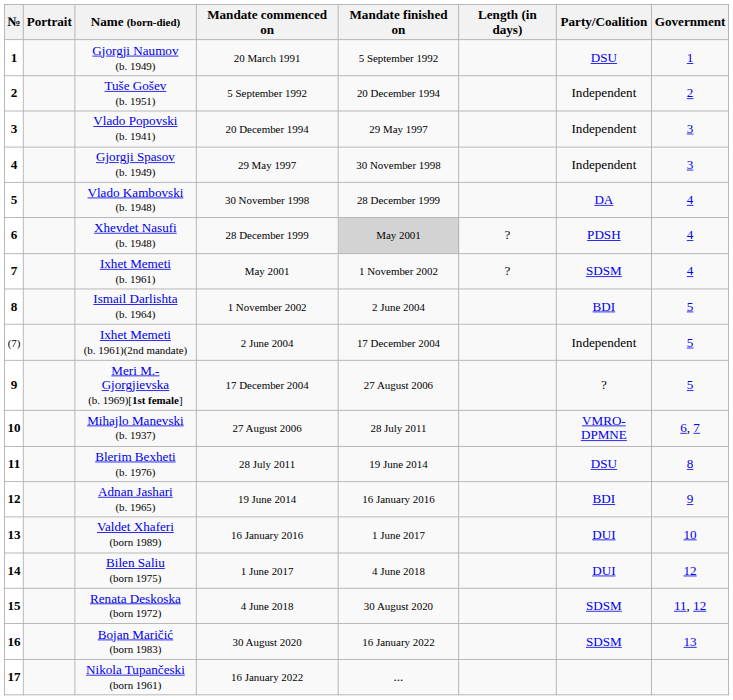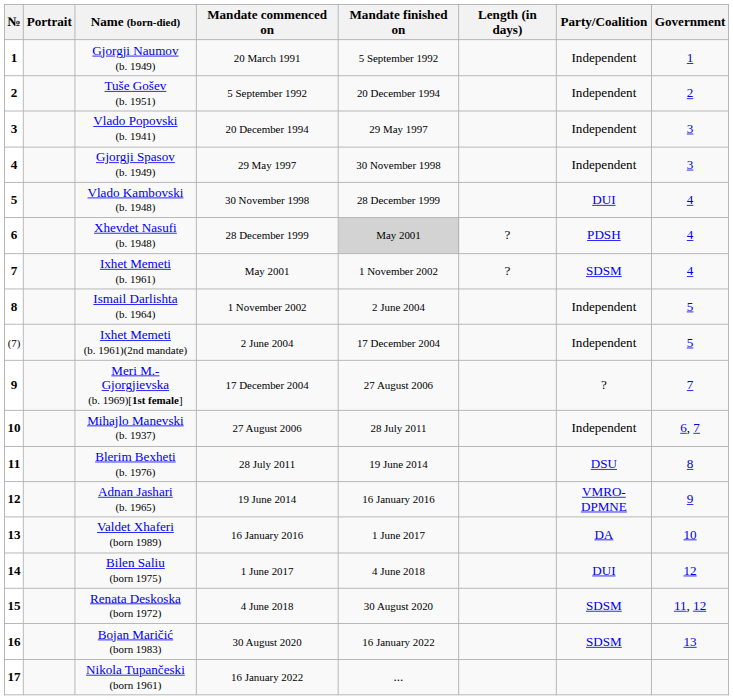 <table class="wikitable" style="width:100%; text-align:center">
 <tr>
 <th>№</th>
 <th>Portrait</th>
 <th>Name  <small>(born-died)</small></th>
 <th>Mandate commenced on</th>
 <th>Mandate finished on</th>
 <th>Length (in days)</th>
 <th>Party/Coalition</th>
 <th>Government</th>
 </tr>
 <tr>
 <td style="background:white"><strong>1</strong></td>
 <td></td>
 <td><a href='#'>Gjorgji Naumov</a><br><small>(b. 1949)</small></td>
 <td><small>20 March 1991</small></td>
 <td><small>5 September 1992</small></td>
 <td></td>
-<td><a href='#'>DSU</a></td>
+<td>Independent</td>
 <td><a href='#'>1</a></td>
 </tr>
 <tr>
 <td style="background:white"><strong>2</strong></td>
 <td></td>
 <td><a href='#'>Tuše Gošev</a><br><small>(b. 1951)</small></td>
 <td><small>5 September 1992</small></td>
 <td><small>20 December 1994</small></td>
 <td></td>
 <td>Independent</td>
 <td><a href='#'>2</a></td>
 </tr>
 <tr>
 <td style="background:white"><strong>3</strong></td>
 <td></td>
 <td><a href='#'>Vlado Popovski</a><br><small>(b. 1941)</small></td>
 <td><small>20 December 1994</small></td>
 <td><small>29 May 1997</small></td>
 <td></td>
 <td>Independent</td>
 <td><a href='#'>3</a></td>
 </tr>
 <tr>
 <td style="background:white"><strong>4</strong></td>
 <td></td>
 <td><a href='#'>Gjorgji Spasov</a><br><small>(b. 1949)</small></td>
 <td><small>29 May 1997</small></td>
 <td><small>30 November 1998</small></td>
 <td></td>
 <td>Independent</td>
 <td><a href='#'>3</a></td>
 </tr>
 <tr>
 <td style="background:white"><strong>5</strong></td>
 <td></td>
 <td><a href='#'>Vlado Kambovski</a><br><small>(b. 1948)</small></td>
 <td><small>30 November 1998</small></td>
 <td><small>28 December 1999</small></td>
 <td></td>
-<td><a href='#'>DA</a></td>
+<td><a href='#'>DUI</a></td>
 <td><a href='#'>4</a></td>
 </tr>
 <tr>
 <td style="background:white"><strong>6</strong></td>
 <td></td>
 <td><a href='#'>Xhevdet Nasufi</a><br><small>(b. 1948)</small></td>
 <td><small>28 December 1999</small></td>
 <td style="background: lightgrey;"><small>May 2001</small></td>
 <td>?</td>
 <td><a href='#'>PDSH</a></td>
 <td><a href='#'>4</a></td>
 </tr>
 <tr>
 <td style="background:white"><strong>7</strong></td>
 <td></td>
 <td><a href='#'>Ixhet Memeti</a><br><small>(b. 1961)</small></td>
 <td><small>May 2001</small></td>
 <td><small>1 November 2002</small></td>
 <td>?</td>
 <td><a href='#'>SDSM</a></td>
 <td><a href='#'>4</a></td>
 </tr>
 <tr>
 <td style="background:white"><strong>8</strong></td>
 <td></td>
 <td><a href='#'>Ismail Darlishta</a><br><small>(b. 1964)</small></td>
 <td><small>1 November 2002</small></td>
 <td><small>2 June 2004</small></td>
 <td></td>
-<td><a href='#'>BDI</a></td>
+<td>Independent</td>
 <td><a href='#'>5</a></td>
 </tr>
 <tr>
 <td style="background:white"><small>(7)</small></td>
 <td></td>
 <td><a href='#'>Ixhet Memeti</a><br><small>(b. 1961)(2nd mandate)</small></td>
 <td><small>2 June 2004</small></td>
 <td><small>17 December 2004</small></td>
 <td></td>
 <td>Independent</td>
 <td><a href='#'>5</a></td>
 </tr>
 <tr>
 <td style="background:white"><strong>9</strong></td>
 <td></td>
 <td><a href='#'>Meri M.-Gjorgjievska</a><br><small>(b. 1969)[<strong>1st female</strong>]</small></td>
 <td><small>17 December 2004</small></td>
 <td><small>27 August 2006</small></td>
 <td></td>
 <td>?</td>
-<td><a href='#'>5</a></td>
+<td><a href='#'>7</a></td>
 </tr>
 <tr>
 <td style="background:white"><strong>10</strong></td>
 <td></td>
 <td><a href='#'>Mihajlo Manevski</a><br><small>(b. 1937)</small></td>
 <td><small>27 August 2006</small></td>
 <td><small>28 July 2011</small></td>
 <td></td>
-<td><a href='#'>VMRO-DPMNE</a></td>
+<td>Independent</td>
 <td><a href='#'>6</a>, <a href='#'>7</a></td>
 </tr>
 <tr>
 <td style="background:white"><strong>11</strong></td>
 <td></td>
 <td><a href='#'>Blerim Bexheti</a><br><small>(b. 1976)</small></td>
 <td><small>28 July 2011</small></td>
 <td><small>19 June 2014</small></td>
 <td></td>
 <td><a href='#'>DSU</a></td>
 <td><a href='#'>8</a></td>
 </tr>
 <tr>
 <td style="background:white"><strong>12</strong></td>
 <td></td>
 <td><a href='#'>Adnan Jashari</a><br><small>(b. 1965)</small></td>
 <td><small>19 June 2014</small></td>
 <td><small>16 January 2016</small></td>
 <td></td>
-<td><a href='#'>BDI</a></td>
+<td><a href='#'>VMRO-DPMNE</a></td>
 <td><a href='#'>9</a></td>
 </tr>
 <tr>
 <td style="background:white"><strong>13</strong></td>
 <td></td>
 <td><a href='#'>Valdet Xhaferi</a><br><small>(born 1989)</small></td>
 <td><small>16 January 2016</small></td>
 <td><small>1 June 2017</small></td>
 <td></td>
-<td><a href='#'>DUI</a></td>
+<td><a href='#'>DA</a></td>
 <td><a href='#'>10</a></td>
 </tr>
 <tr>
 <td style="background:white"><strong>14</strong></td>
 <td></td>
 <td><a href='#'>Bilen Saliu</a><br><small>(born 1975)</small></td>
 <td><small>1 June 2017</small></td>
 <td><small>4 June 2018</small></td>
 <td></td>
 <td><a href='#'>DUI</a></td>
 <td><a href='#'>12</a></td>
 </tr>
 <tr>
 <td style="background:white"><strong>15</strong></td>
 <td></td>
 <td><a href='#'>Renata Deskoska</a><br><small>(born 1972)</small></td>
 <td><small>4 June 2018</small></td>
 <td><small>30 August 2020</small></td>
 <td></td>
 <td><a href='#'>SDSM</a></td>
 <td><a href='#'>11</a>, <a href='#'>12</a></td>
 </tr>
 <tr>
 <td style="background:white"><strong>16</strong></td>
 <td></td>
 <td><a href='#'>Bojan Maričić</a><br><small>(born 1983)</small></td>
 <td><small>30 August 2020</small></td>
 <td><small>16 January 2022</small></td>
 <td></td>
 <td><a href='#'>SDSM</a></td>
 <td><a href='#'>13</a></td>
 </tr>
 <tr>
 <td style="background:white"><strong>17</strong></td>
 <td></td>
 <td><a href='#'>Nikola Tupančeski</a><br><small>(born 1961)</small></td>
 <td><small>16 January 2022</small></td>
 <td>...</td>
 <td></td>
 <td></td>
 </tr>
 </table>
